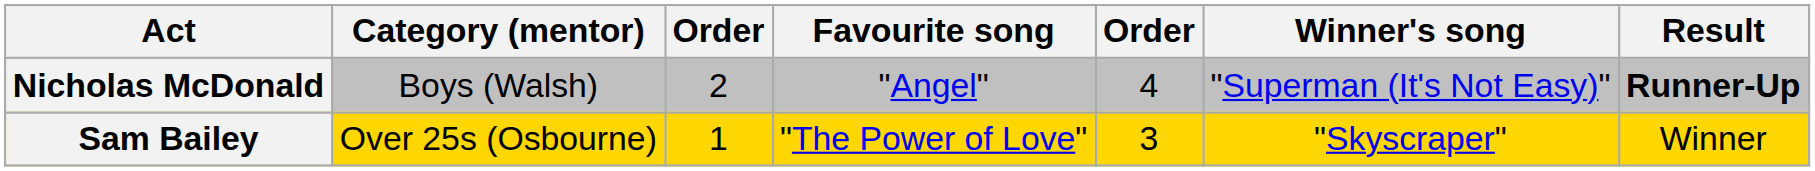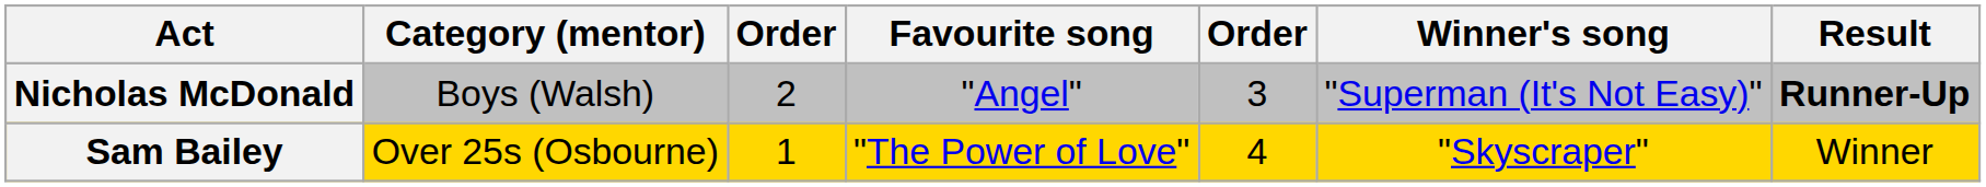 <table class="wikitable plainrowheaders" style="text-align:center;">
 <tr>
 <th scope="col">Act</th>
 <th scope="col">Category (mentor)</th>
 <th scope="col">Order</th>
 <th scope="col">Favourite song</th>
 <th scope="col">Order</th>
 <th scope="col">Winner's song</th>
 <th scope="col">Result</th>
 </tr>
 <tr style="background:silver;">
 <th scope="row">Nicholas McDonald</th>
 <td>Boys (Walsh)</td>
 <td>2</td>
 <td>"<a href='#'>Angel</a>"</td>
-<td>4</td>
+<td>3</td>
 <td>"<a href='#'>Superman (It's Not Easy)</a>"</td>
 <td><strong>Runner-Up</strong></td>
 </tr>
 <tr style="background:gold;">
 <th scope="row">Sam Bailey</th>
 <td>Over 25s (Osbourne)</td>
 <td>1</td>
 <td>"<a href='#'>The Power of Love</a>"</td>
-<td>3</td>
+<td>4</td>
 <td>"<a href='#'>Skyscraper</a>"</td>
 <td>Winner</td>
 </tr>
 </table>
